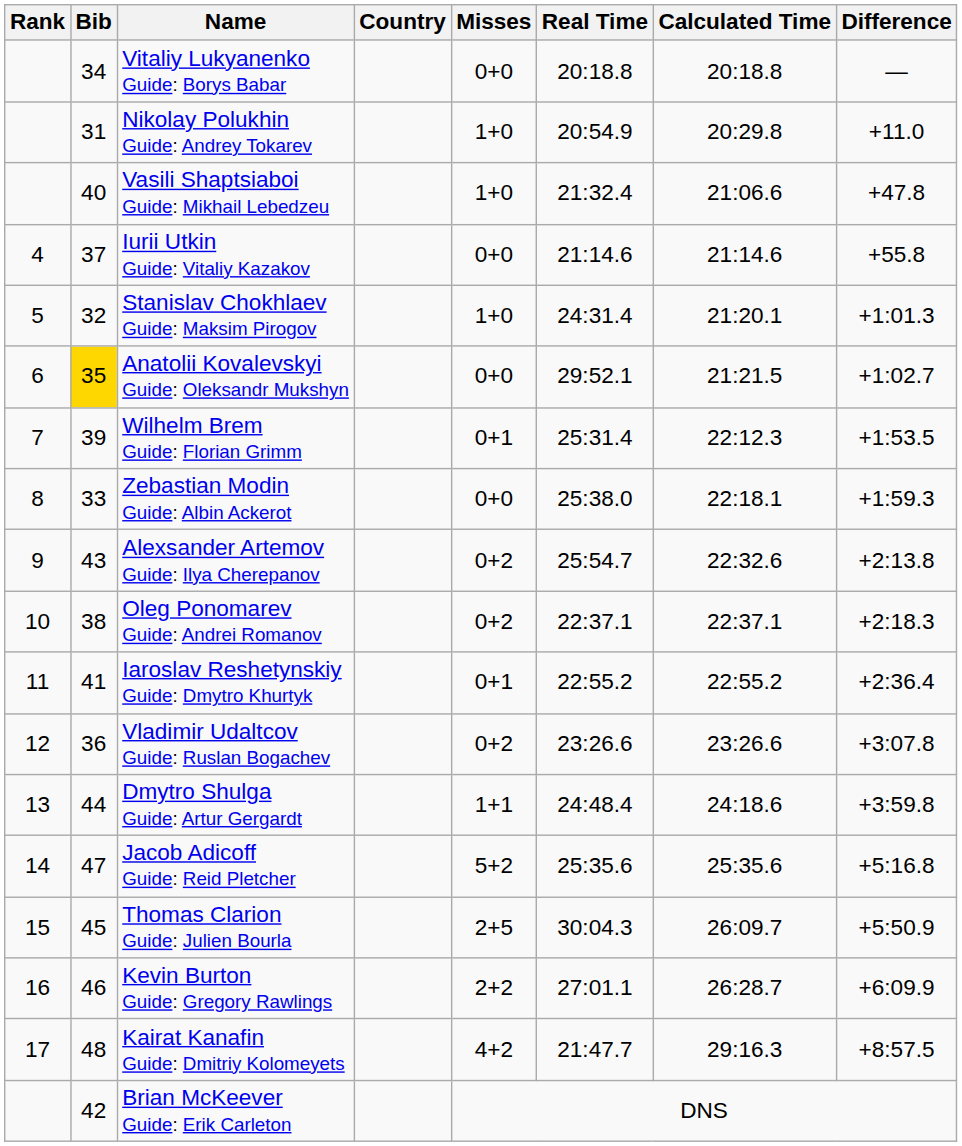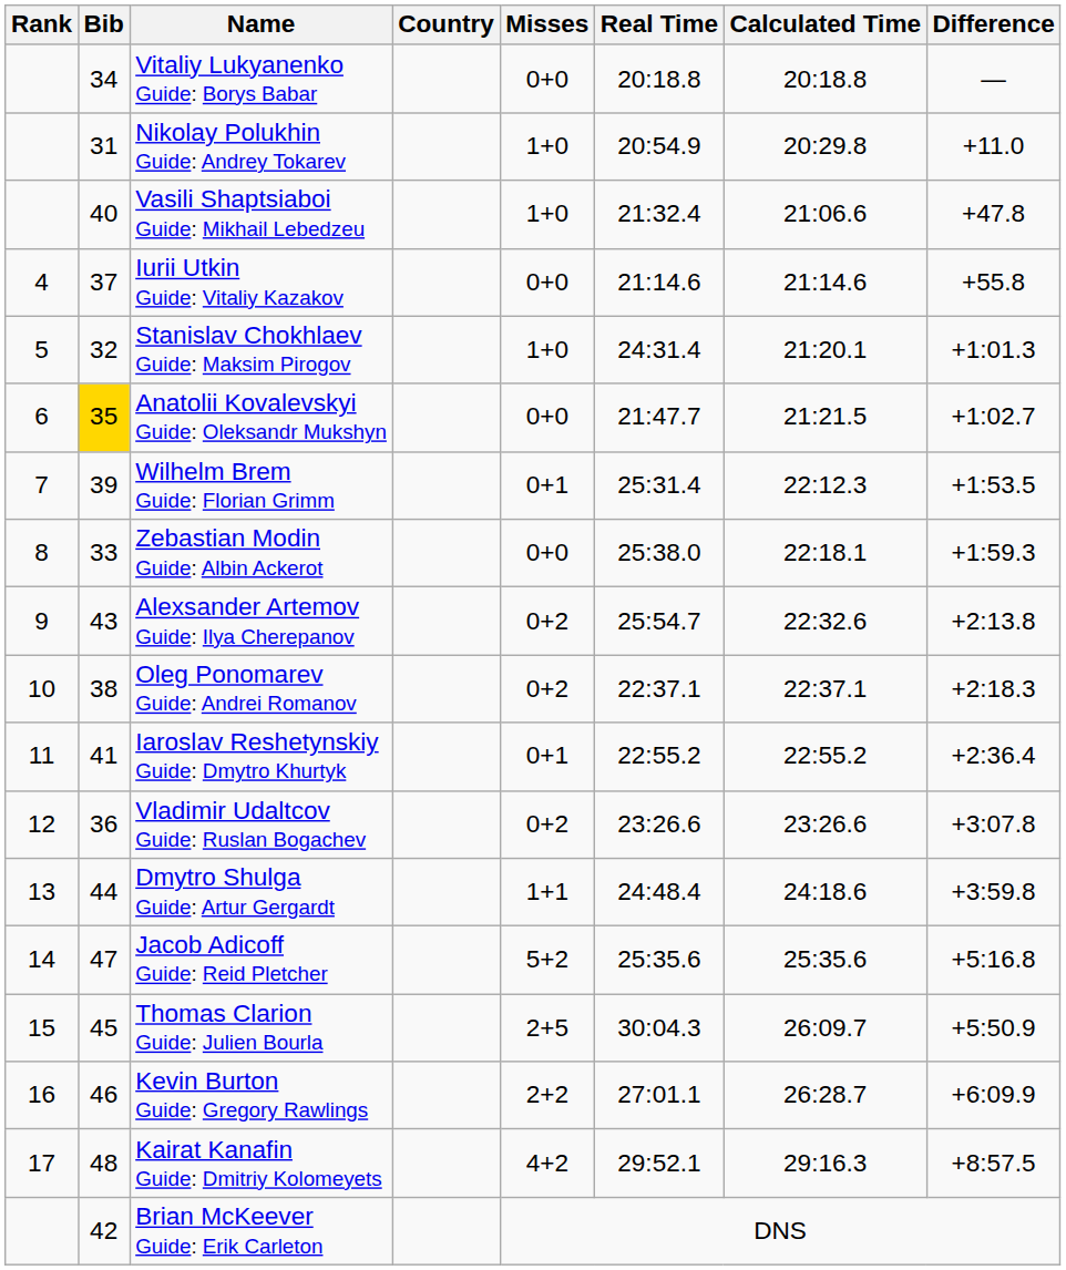 <table class="wikitable sortable" style="text-align:center">
 <tr>
 <th>Rank</th>
 <th>Bib</th>
 <th>Name</th>
 <th>Country</th>
 <th>Misses</th>
 <th>Real Time</th>
 <th>Calculated Time</th>
 <th>Difference</th>
 </tr>
 <tr>
 <td></td>
 <td>34</td>
 <td align=left><a href='#'>Vitaliy Lukyanenko</a><br><small><a href='#'>Guide</a>: <a href='#'>Borys Babar</a></small></td>
 <td align=left></td>
 <td>0+0</td>
 <td>20:18.8</td>
 <td>20:18.8</td>
 <td>—</td>
 </tr>
 <tr>
 <td></td>
 <td>31</td>
 <td align=left><a href='#'>Nikolay Polukhin</a><br><small><a href='#'>Guide</a>: <a href='#'>Andrey Tokarev</a></small></td>
 <td align=left></td>
 <td>1+0</td>
 <td>20:54.9</td>
 <td>20:29.8</td>
 <td>+11.0</td>
 </tr>
 <tr>
 <td></td>
 <td>40</td>
 <td align=left><a href='#'>Vasili Shaptsiaboi</a><br><small><a href='#'>Guide</a>: <a href='#'>Mikhail Lebedzeu</a></small></td>
 <td align=left></td>
 <td>1+0</td>
 <td>21:32.4</td>
 <td>21:06.6</td>
 <td>+47.8</td>
 </tr>
 <tr>
 <td>4</td>
 <td>37</td>
 <td align=left><a href='#'>Iurii Utkin</a><br><small><a href='#'>Guide</a>: <a href='#'>Vitaliy Kazakov</a></small></td>
 <td align=left></td>
 <td>0+0</td>
 <td>21:14.6</td>
 <td>21:14.6</td>
 <td>+55.8</td>
 </tr>
 <tr>
 <td>5</td>
 <td>32</td>
 <td align=left><a href='#'>Stanislav Chokhlaev</a><br><small><a href='#'>Guide</a>: <a href='#'>Maksim Pirogov</a></small></td>
 <td align=left></td>
 <td>1+0</td>
 <td>24:31.4</td>
 <td>21:20.1</td>
 <td>+1:01.3</td>
 </tr>
 <tr>
 <td>6</td>
 <td style="background: gold;">35</td>
 <td align=left><a href='#'>Anatolii Kovalevskyi</a><br><small><a href='#'>Guide</a>: <a href='#'>Oleksandr Mukshyn</a></small></td>
 <td align=left></td>
 <td>0+0</td>
-<td>29:52.1</td>
+<td>21:47.7</td>
 <td>21:21.5</td>
 <td>+1:02.7</td>
 </tr>
 <tr>
 <td>7</td>
 <td>39</td>
 <td align=left><a href='#'>Wilhelm Brem</a><br><small><a href='#'>Guide</a>: <a href='#'>Florian Grimm</a></small></td>
 <td align=left></td>
 <td>0+1</td>
 <td>25:31.4</td>
 <td>22:12.3</td>
 <td>+1:53.5</td>
 </tr>
 <tr>
 <td>8</td>
 <td>33</td>
 <td align=left><a href='#'>Zebastian Modin</a><br><small><a href='#'>Guide</a>: <a href='#'>Albin Ackerot</a></small></td>
 <td align=left></td>
 <td>0+0</td>
 <td>25:38.0</td>
 <td>22:18.1</td>
 <td>+1:59.3</td>
 </tr>
 <tr>
 <td>9</td>
 <td>43</td>
 <td align=left><a href='#'>Alexsander Artemov</a><br><small><a href='#'>Guide</a>: <a href='#'>Ilya Cherepanov</a></small></td>
 <td align=left></td>
 <td>0+2</td>
 <td>25:54.7</td>
 <td>22:32.6</td>
 <td>+2:13.8</td>
 </tr>
 <tr>
 <td>10</td>
 <td>38</td>
 <td align=left><a href='#'>Oleg Ponomarev</a><br><small><a href='#'>Guide</a>: <a href='#'>Andrei Romanov</a></small></td>
 <td align=left></td>
 <td>0+2</td>
 <td>22:37.1</td>
 <td>22:37.1</td>
 <td>+2:18.3</td>
 </tr>
 <tr>
 <td>11</td>
 <td>41</td>
 <td align=left><a href='#'>Iaroslav Reshetynskiy</a><br><small><a href='#'>Guide</a>: <a href='#'>Dmytro Khurtyk</a></small></td>
 <td align=left></td>
 <td>0+1</td>
 <td>22:55.2</td>
 <td>22:55.2</td>
 <td>+2:36.4</td>
 </tr>
 <tr>
 <td>12</td>
 <td>36</td>
 <td align=left><a href='#'>Vladimir Udaltcov</a><br><small><a href='#'>Guide</a>: <a href='#'>Ruslan Bogachev</a></small></td>
 <td align=left></td>
 <td>0+2</td>
 <td>23:26.6</td>
 <td>23:26.6</td>
 <td>+3:07.8</td>
 </tr>
 <tr>
 <td>13</td>
 <td>44</td>
 <td align=left><a href='#'>Dmytro Shulga</a><br><small><a href='#'>Guide</a>: <a href='#'>Artur Gergardt</a></small></td>
 <td align=left></td>
 <td>1+1</td>
 <td>24:48.4</td>
 <td>24:18.6</td>
 <td>+3:59.8</td>
 </tr>
 <tr>
 <td>14</td>
 <td>47</td>
 <td align=left><a href='#'>Jacob Adicoff</a><br><small><a href='#'>Guide</a>: <a href='#'>Reid Pletcher</a></small></td>
 <td align=left></td>
 <td>5+2</td>
 <td>25:35.6</td>
 <td>25:35.6</td>
 <td>+5:16.8</td>
 </tr>
 <tr>
 <td>15</td>
 <td>45</td>
 <td align=left><a href='#'>Thomas Clarion</a><br><small><a href='#'>Guide</a>: <a href='#'>Julien Bourla</a></small></td>
 <td align=left></td>
 <td>2+5</td>
 <td>30:04.3</td>
 <td>26:09.7</td>
 <td>+5:50.9</td>
 </tr>
 <tr>
 <td>16</td>
 <td>46</td>
 <td align=left><a href='#'>Kevin Burton</a><br><small><a href='#'>Guide</a>: <a href='#'>Gregory Rawlings</a></small></td>
 <td align=left></td>
 <td>2+2</td>
 <td>27:01.1</td>
 <td>26:28.7</td>
 <td>+6:09.9</td>
 </tr>
 <tr>
 <td>17</td>
 <td>48</td>
 <td align=left><a href='#'>Kairat Kanafin</a><br><small><a href='#'>Guide</a>: <a href='#'>Dmitriy Kolomeyets</a></small></td>
 <td align=left></td>
 <td>4+2</td>
-<td>21:47.7</td>
+<td>29:52.1</td>
 <td>29:16.3</td>
 <td>+8:57.5</td>
 </tr>
 <tr>
 <td></td>
 <td>42</td>
 <td align=left><a href='#'>Brian McKeever</a><br><small><a href='#'>Guide</a>: <a href='#'>Erik Carleton</a></small></td>
 <td align=left></td>
 <td colspan=4>DNS</td>
 </tr>
 </table>
